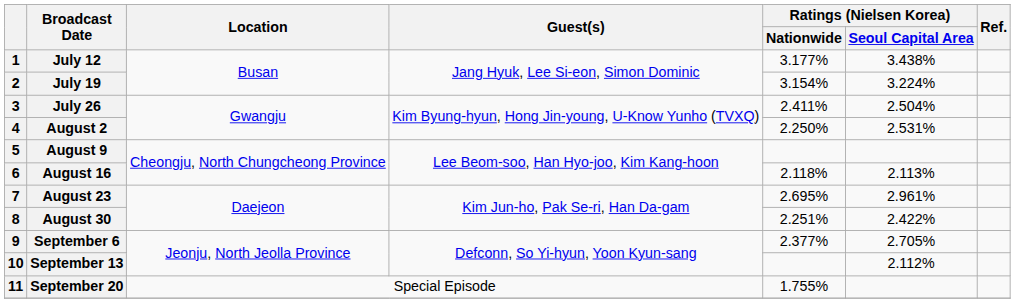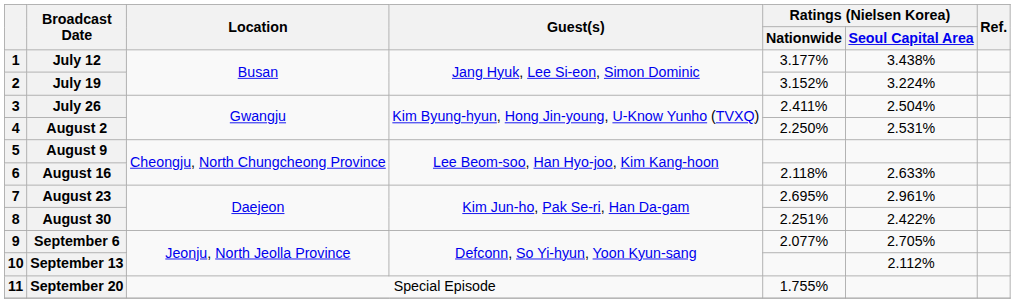 <table Class ="wikitable" style="text-align:center">
 <tr>
 <th rowspan="2"></th>
 <th rowspan="2">Broadcast<br>Date</th>
 <th rowspan="2">Location</th>
 <th rowspan="2">Guest(s)</th>
 <th colspan="2">Ratings (Nielsen Korea)</th>
 <th rowspan="2">Ref.</th>
 </tr>
 <tr>
 <th>Nationwide</th>
 <th><a href='#'>Seoul Capital Area</a></th>
 </tr>
 <tr>
 <th>1</th>
 <th>July 12</th>
 <td rowspan="2"><a href='#'>Busan</a></td>
 <td rowspan="2"><a href='#'>Jang Hyuk</a>, <a href='#'>Lee Si-eon</a>, <a href='#'>Simon Dominic</a></td>
 <td>3.177%</td>
 <td>3.438%</td>
 <td></td>
 </tr>
 <tr>
 <th>2</th>
 <th>July 19</th>
-<td>3.154%</td>
+<td>3.152%</td>
 <td>3.224%</td>
 <td></td>
 </tr>
 <tr>
 <th>3</th>
 <th>July 26</th>
 <td rowspan="2"><a href='#'>Gwangju</a></td>
 <td rowspan="2"><a href='#'>Kim Byung-hyun</a>, <a href='#'>Hong Jin-young</a>, <a href='#'>U-Know Yunho</a> (<a href='#'>TVXQ</a>)</td>
 <td>2.411%</td>
 <td>2.504%</td>
 <td></td>
 </tr>
 <tr>
 <th>4</th>
 <th>August 2</th>
 <td>2.250%</td>
 <td>2.531%</td>
 <td></td>
 </tr>
 <tr>
 <th>5</th>
 <th>August 9</th>
 <td rowspan="2"><a href='#'>Cheongju</a>, <a href='#'>North Chungcheong Province</a></td>
 <td rowspan="2"><a href='#'>Lee Beom-soo</a>, <a href='#'>Han Hyo-joo</a>, <a href='#'>Kim Kang-hoon</a></td>
 <td></td>
 <td></td>
 <td></td>
 </tr>
 <tr>
 <th>6</th>
 <th>August 16</th>
 <td>2.118%</td>
-<td>2.113%</td>
+<td>2.633%</td>
 <td></td>
 </tr>
 <tr>
 <th>7</th>
 <th>August 23</th>
 <td rowspan="2"><a href='#'>Daejeon</a></td>
 <td rowspan="2"><a href='#'>Kim Jun-ho</a>, <a href='#'>Pak Se-ri</a>, <a href='#'>Han Da-gam</a></td>
 <td>2.695%</td>
 <td>2.961%</td>
 <td></td>
 </tr>
 <tr>
 <th>8</th>
 <th>August 30</th>
 <td>2.251%</td>
 <td>2.422%</td>
 <td></td>
 </tr>
 <tr>
 <th>9</th>
 <th>September 6</th>
 <td rowspan="2"><a href='#'>Jeonju</a>, <a href='#'>North Jeolla Province</a></td>
 <td rowspan="2"><a href='#'>Defconn</a>, <a href='#'>So Yi-hyun</a>, <a href='#'>Yoon Kyun-sang</a></td>
-<td>2.377%</td>
+<td>2.077%</td>
 <td>2.705%</td>
 <td></td>
 </tr>
 <tr>
 <th>10</th>
 <th>September 13</th>
 <td></td>
 <td>2.112%</td>
 <td></td>
 </tr>
 <tr>
 <th>11</th>
 <th>September 20</th>
 <td colspan="2">Special Episode</td>
 <td>1.755%</td>
 <td></td>
 <td></td>
 </tr>
 <tr>
 </tr>
 </table>
